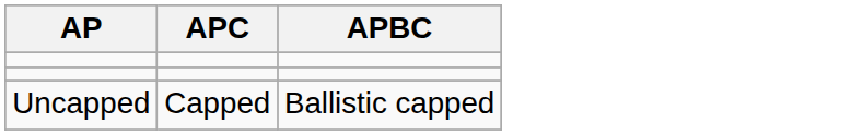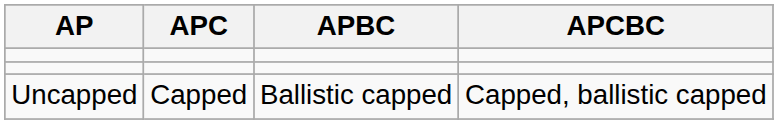 <table class="wikitable">
 <tr>
 <th>AP</th>
 <th>APC</th>
 <th>APBC</th>
+<th>APCBC</th>
 </tr>
 <tr>
+<td></td>
 <td></td>
 <td></td>
 <td></td>
 </tr>
 <tr>
 <td></td>
 <td></td>
 <td></td>
+<td></td>
 </tr>
 <tr>
 <td>Uncapped</td>
 <td>Capped</td>
 <td>Ballistic capped</td>
+<td>Capped, ballistic capped</td>
 </tr>
 </table>
